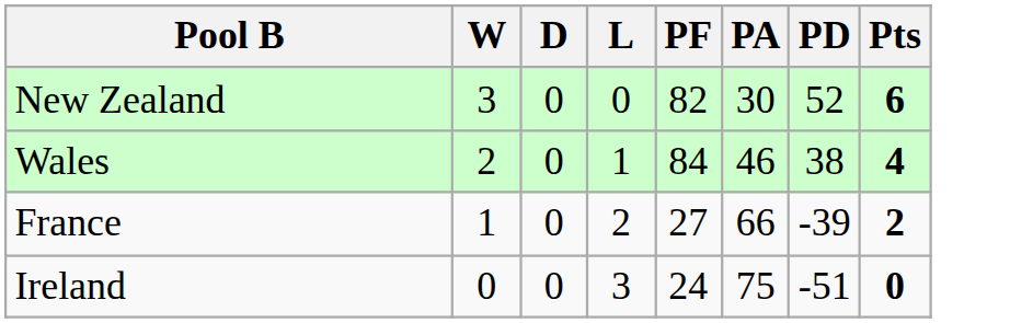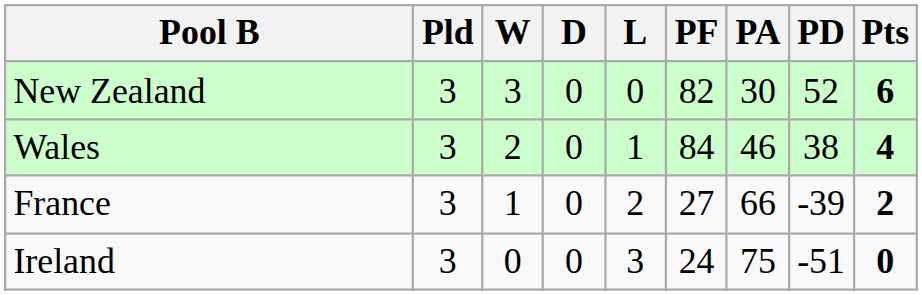 <table class="wikitable" style="text-align:center;">
 <tr>
 <th width=175>Pool B</th>
+<th width=20 abbr="Played">Pld</th>
 <th width=20 abbr="Won">W</th>
 <th width=20 abbr="Drawn">D</th>
 <th width=20 abbr="Lost">L</th>
 <th width=20 abbr="Goals for">PF</th>
 <th width=20 abbr="Goals against">PA</th>
 <th width=20 abbr="Goal difference">PD</th>
 <th width=20 abbr="Points">Pts</th>
 </tr>
 <tr style="background:#ccffcc;">
 <td style="text-align:left;"> New Zealand</td>
 <td>3</td>
+<td>3</td>
 <td>0</td>
 <td>0</td>
 <td>82</td>
 <td>30</td>
 <td>52</td>
 <td><strong>6</strong></td>
 </tr>
 <tr style="background:#ccffcc;">
 <td style="text-align:left;"> Wales</td>
+<td>3</td>
 <td>2</td>
 <td>0</td>
 <td>1</td>
 <td>84</td>
 <td>46</td>
 <td>38</td>
 <td><strong>4</strong></td>
 </tr>
 <tr>
 <td style="text-align:left;"> France</td>
+<td>3</td>
 <td>1</td>
 <td>0</td>
 <td>2</td>
 <td>27</td>
 <td>66</td>
 <td>-39</td>
 <td><strong>2</strong></td>
 </tr>
 <tr>
 <td style="text-align:left;"> Ireland</td>
+<td>3</td>
 <td>0</td>
 <td>0</td>
 <td>3</td>
 <td>24</td>
 <td>75</td>
 <td>-51</td>
 <td><strong>0</strong></td>
 </tr>
 </table>
